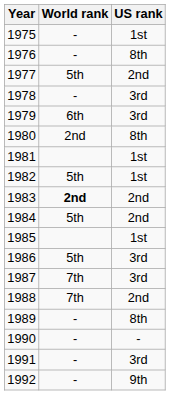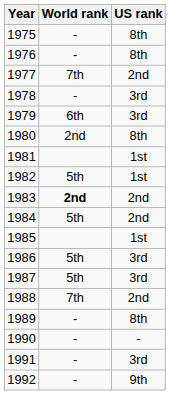 <table class=wikitable>
 <tr>
 <th>Year</th>
 <th>World rank</th>
 <th>US rank</th>
 </tr>
 <tr>
 <td>1975</td>
 <td align="center">-</td>
-<td align="center">1st</td>
+<td align="center">8th</td>
 </tr>
 <tr>
 <td>1976</td>
 <td align="center">-</td>
 <td align="center">8th</td>
 </tr>
 <tr>
 <td>1977</td>
-<td align="center">5th</td>
+<td align="center">7th</td>
 <td align="center">2nd</td>
 </tr>
 <tr>
 <td>1978</td>
 <td align="center">-</td>
 <td align="center">3rd</td>
 </tr>
 <tr>
 <td>1979</td>
 <td align="center">6th</td>
 <td align="center">3rd</td>
 </tr>
 <tr>
 <td>1980</td>
 <td align="center">2nd</td>
 <td align="center">8th</td>
 </tr>
 <tr>
 <td>1981</td>
 <td align="center"></td>
 <td align="center">1st</td>
 </tr>
 <tr>
 <td>1982</td>
 <td align="center">5th</td>
 <td align="center">1st</td>
 </tr>
 <tr>
 <td>1983</td>
 <td align="center"><strong>2nd</strong></td>
 <td align="center">2nd</td>
 </tr>
 <tr>
 <td>1984</td>
 <td align="center">5th</td>
 <td align="center">2nd</td>
 </tr>
 <tr>
 <td>1985</td>
 <td align="center"></td>
 <td align="center">1st</td>
 </tr>
 <tr>
 <td>1986</td>
 <td align="center">5th</td>
 <td align="center">3rd</td>
 </tr>
 <tr>
 <td>1987</td>
-<td align="center">7th</td>
+<td align="center">5th</td>
 <td align="center">3rd</td>
 </tr>
 <tr>
 <td>1988</td>
 <td align="center">7th</td>
 <td align="center">2nd</td>
 </tr>
 <tr>
 <td>1989</td>
 <td align="center">-</td>
 <td align="center">8th</td>
 </tr>
 <tr>
 <td>1990</td>
 <td align="center">-</td>
 <td align="center">-</td>
 </tr>
 <tr>
 <td>1991</td>
 <td align="center">-</td>
 <td align="center">3rd</td>
 </tr>
 <tr>
 <td>1992</td>
 <td align="center">-</td>
 <td align="center">9th</td>
 </tr>
 </table>
